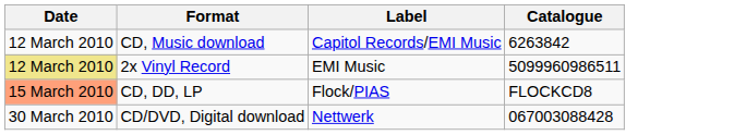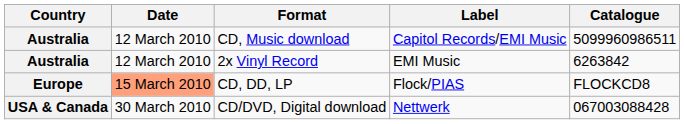 <table class="wikitable plainrowheaders">
 <tr>
+<th scope="col">Country</th>
 <th scope="col">Date</th>
 <th scope="col">Format</th>
 <th scope="col">Label</th>
 <th scope="col">Catalogue</th>
 </tr>
 <tr>
+<th scope="row">Australia</th>
 <td>12 March 2010</td>
 <td>CD, <a href='#'>Music download</a></td>
 <td><a href='#'>Capitol Records</a>/<a href='#'>EMI Music</a></td>
+<td>5099960986511</td>
+</tr>
+<tr>
+<th scope="row">Australia</th>
+<td>12 March 2010</td>
+<td>2x <a href='#'>Vinyl Record</a></td>
+<td>EMI Music</td>
 <td>6263842</td>
 </tr>
 <tr>
-<td style="background: khaki;">12 March 2010</td>
-<td>2x <a href='#'>Vinyl Record</a></td>
-<td>EMI Music</td>
-<td>5099960986511</td>
-</tr>
-<tr>
+<th scope="row">Europe</th>
 <td style="background: lightsalmon;">15 March 2010</td>
 <td>CD, DD, LP</td>
 <td>Flock/<a href='#'>PIAS</a></td>
 <td>FLOCKCD8</td>
 </tr>
 <tr>
+<th scope="row">USA & Canada</th>
 <td>30 March 2010</td>
 <td>CD/DVD, Digital download</td>
 <td><a href='#'>Nettwerk</a></td>
 <td>067003088428</td>
 </tr>
 </table>
